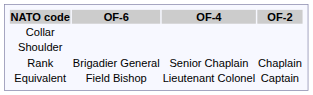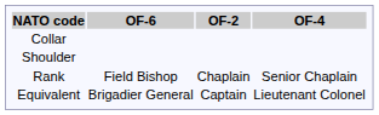 <table style="border:1px solid #8888aa; background-color:#f7f8ff; padding:5px; font-size:95%; margin: 0px 12px 12px 0px; text-align:center;">
 <tr style="background-color:#CCCCCC;">
 <th>NATO code</th>
 <th>OF-6</th>
+<th>OF-2</th>
 <th>OF-4</th>
-<th>OF-2</th>
 </tr>
 <tr>
 <td>Collar</td>
 <td></td>
 <td></td>
 <td></td>
 </tr>
 <tr>
 <td>Shoulder</td>
 <td></td>
 <td></td>
 <td></td>
 </tr>
 <tr>
 <td>Rank</td>
-<td>Brigadier General</td>
+<td>Field Bishop</td>
+<td>Chaplain</td>
 <td>Senior Chaplain</td>
-<td>Chaplain</td>
 </tr>
 <tr>
 <td>Equivalent</td>
-<td>Field Bishop</td>
+<td>Brigadier General</td>
+<td>Captain</td>
 <td>Lieutenant Colonel</td>
-<td>Captain</td>
 </tr>
 </table>
